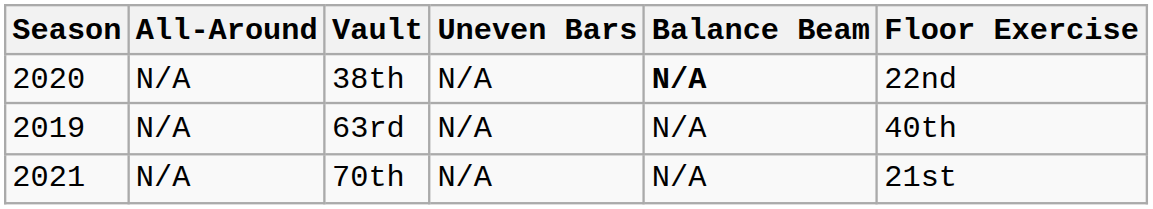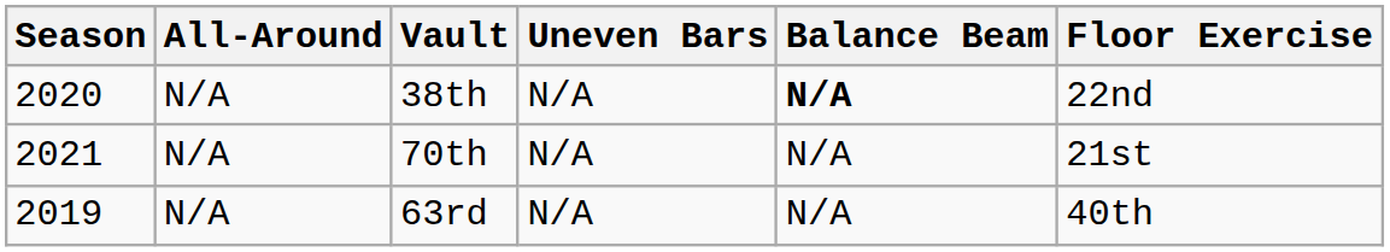 <table class="wikitable">
 <tr>
 <th>Season</th>
 <th>All-Around</th>
 <th>Vault</th>
 <th>Uneven Bars</th>
 <th>Balance Beam</th>
 <th>Floor Exercise</th>
 </tr>
 <tr>
 <td>2020</td>
 <td>N/A</td>
 <td>38th</td>
 <td>N/A</td>
 <td><strong>N/A</strong></td>
 <td>22nd</td>
 </tr>
 <tr>
+<td>2021</td>
+<td>N/A</td>
+<td>70th</td>
+<td>N/A</td>
+<td>N/A</td>
+<td>21st</td>
+</tr>
+<tr>
 <td>2019</td>
 <td>N/A</td>
 <td>63rd</td>
 <td>N/A</td>
 <td>N/A</td>
 <td>40th</td>
 </tr>
-<tr>
-<td>2021</td>
-<td>N/A</td>
-<td>70th</td>
-<td>N/A</td>
-<td>N/A</td>
-<td>21st</td>
-</tr>
 </table>
